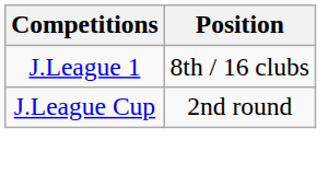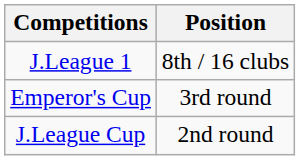 <table class="wikitable" style="text-align:center;">
 <tr>
 <th>Competitions</th>
 <th>Position</th>
 </tr>
 <tr>
 <td><a href='#'>J.League 1</a></td>
 <td>8th / 16 clubs</td>
 </tr>
 <tr>
+<td><a href='#'>Emperor's Cup</a></td>
+<td>3rd round</td>
+</tr>
+<tr>
 <td><a href='#'>J.League Cup</a></td>
 <td>2nd round</td>
 </tr>
 </table>
